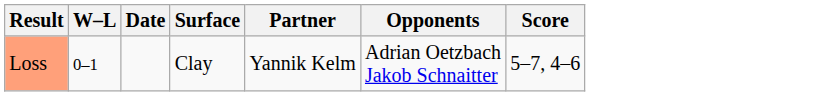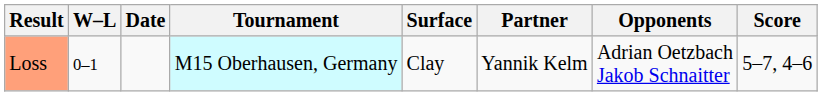 <table class="wikitable nowrap">
 <tr>
 <th>Result</th>
 <th class="unsortable">W–L</th>
 <th>Date</th>
+<th>Tournament</th>
 <th>Surface</th>
 <th>Partner</th>
 <th>Opponents</th>
 <th class="unsortable">Score</th>
 </tr>
 <tr>
 <td bgcolor=ffa07a>Loss</td>
 <td><small>0–1</small></td>
 <td></td>
+<td bgcolor=cffcff>M15 Oberhausen, Germany</td>
 <td>Clay</td>
 <td> Yannik Kelm</td>
 <td> Adrian Oetzbach <br>  <a href='#'>Jakob Schnaitter</a></td>
 <td>5–7, 4–6</td>
 </tr>
 </table>
